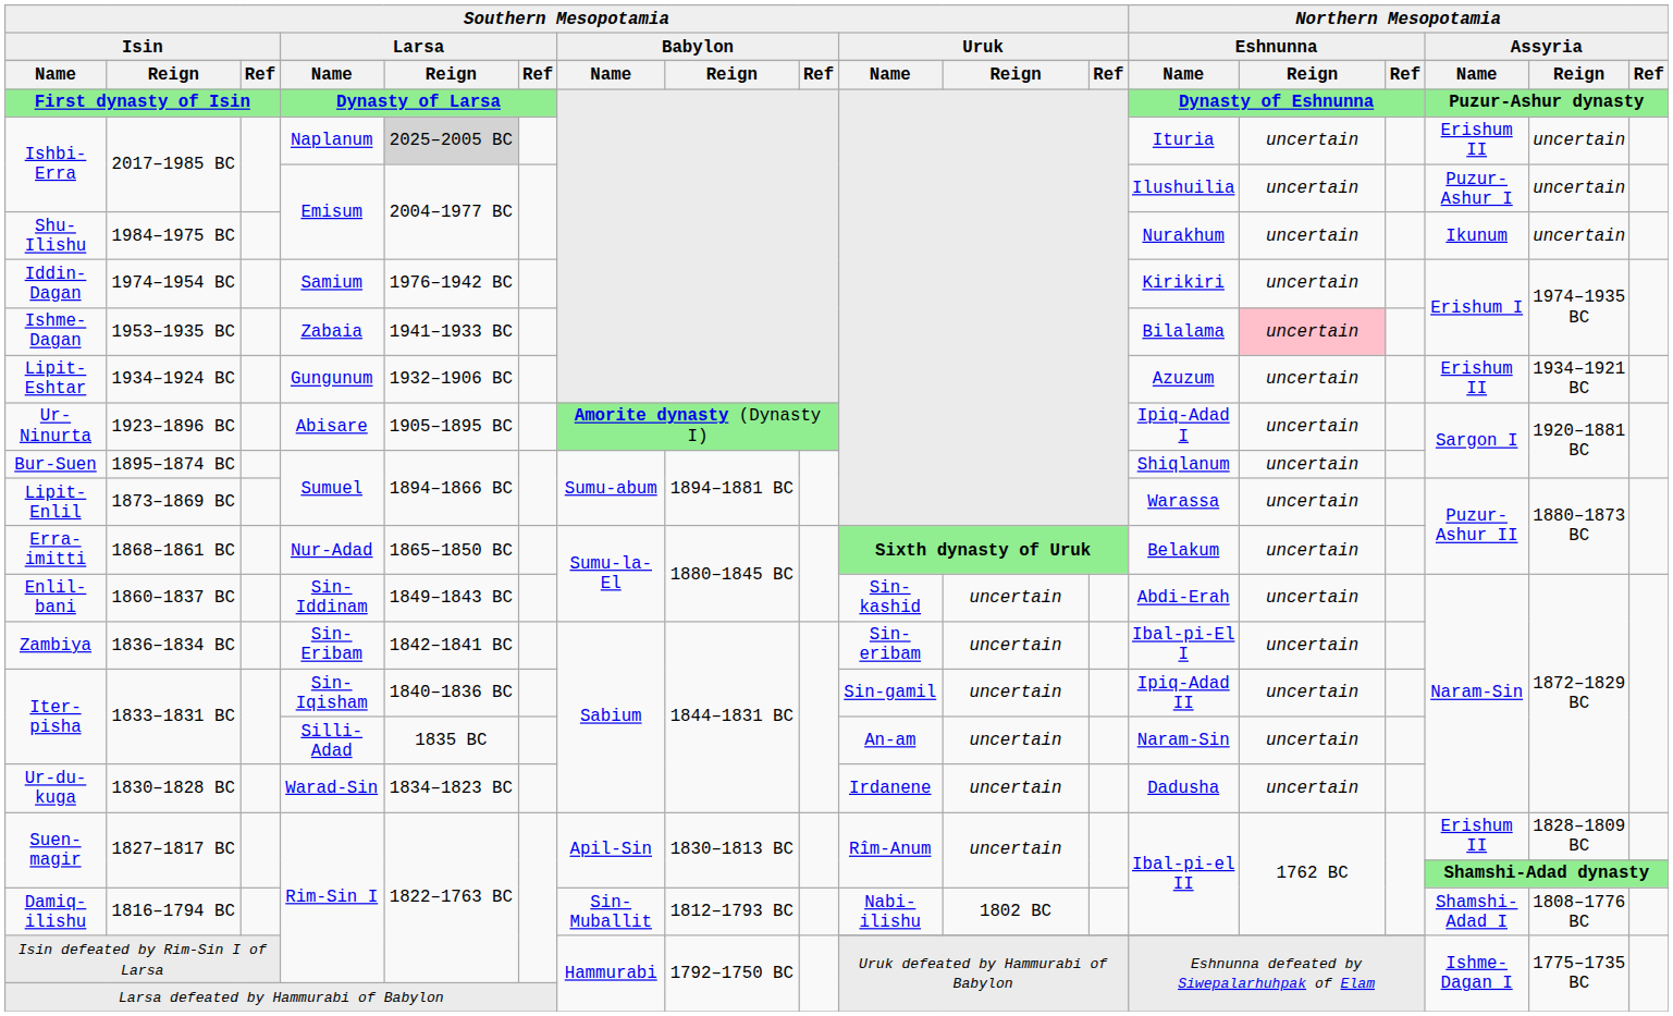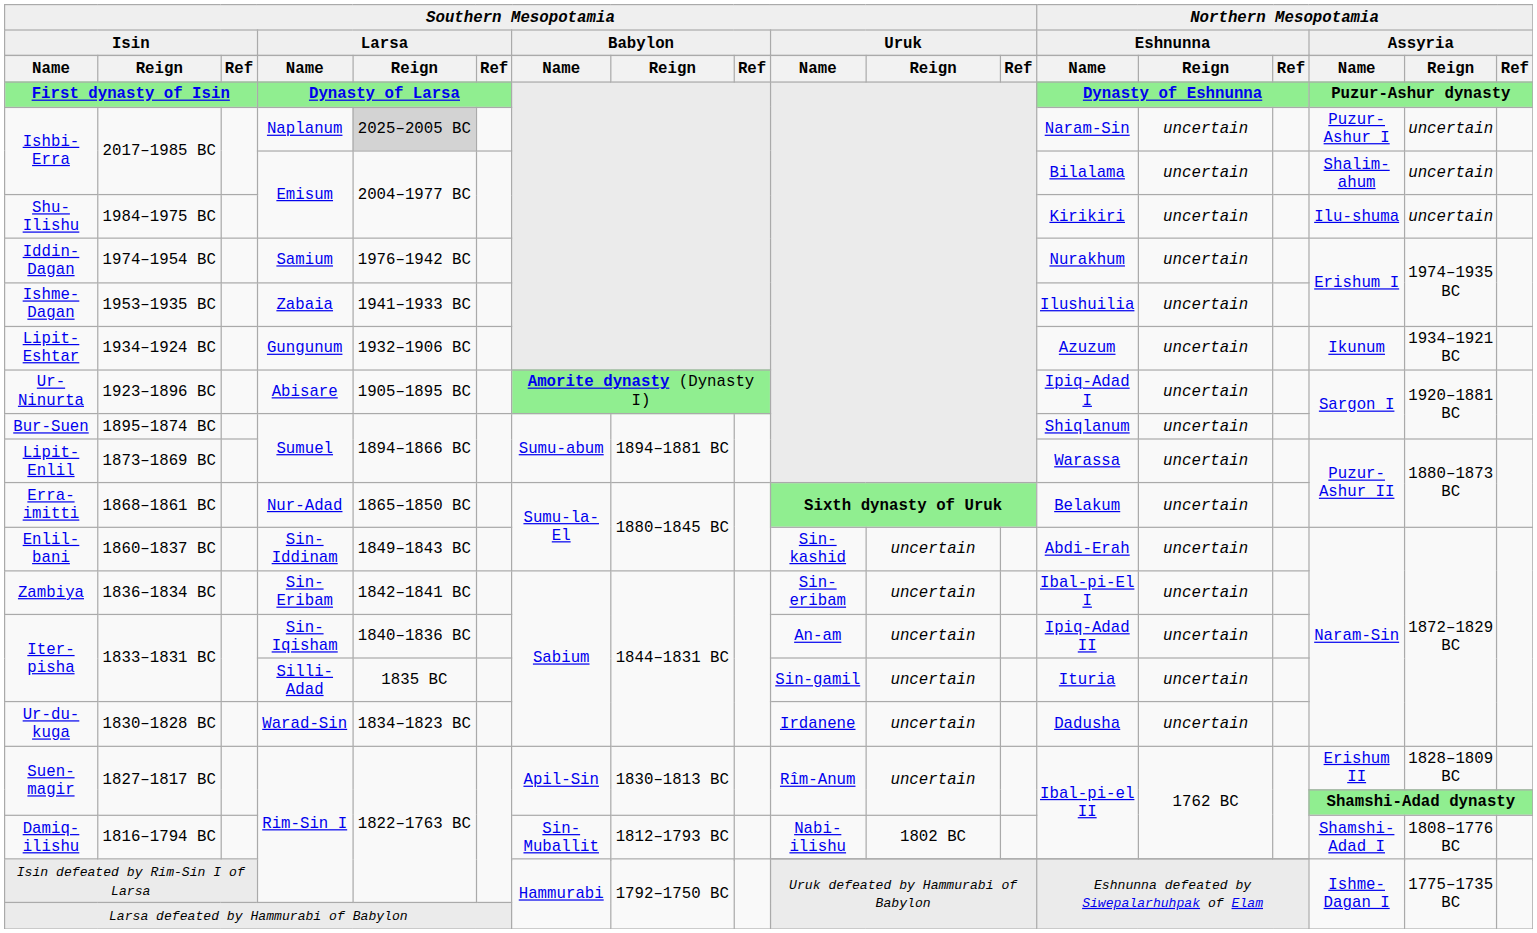 <table class="wikitable" border="1" style="width:100%; text-align:center;">
 <tr>
 <td colspan="12" align="center" style="background:#efefef;"><strong><em>Southern Mesopotamia</em></strong></td>
 <td colspan="6" align="center" style="background:#efefef;"><strong><em>Northern Mesopotamia</em></strong></td>
 </tr>
 <tr>
 <td colspan="3" align="center" style="background:#efefef;"><strong>Isin</strong></td>
 <td colspan="3" align="center" style="background:#efefef;"><strong>Larsa</strong></td>
 <td colspan="3" align="center" style="background:#efefef;"><strong>Babylon</strong></td>
 <td colspan="3" align="center" style="background:#efefef;"><strong>Uruk</strong></td>
 <td colspan="3" align="center" style="background:#efefef;"><strong>Eshnunna</strong></td>
 <td colspan="3" align="center" style="background:#efefef;"><strong>Assyria</strong></td>
 </tr>
 <tr>
 </tr>
 <tr>
 <th width="6.6%">Name</th>
 <th width="10%">Reign</th>
 <th width="1%">Ref</th>
 <th width="6.6%">Name</th>
 <th width="10%">Reign</th>
 <th width="1%">Ref</th>
 <th width="6.6%">Name</th>
 <th width="10%">Reign</th>
 <th width="1%">Ref</th>
 <th width="6.6%">Name</th>
 <th width="10%">Reign</th>
 <th width="1%">Ref</th>
 <th width="6.6%">Name</th>
 <th width="10%">Reign</th>
 <th width="1%">Ref</th>
 <th width="6.6%">Name</th>
 <th width="10%">Reign</th>
 <th width="1%">Ref</th>
 </tr>
 <tr>
 <td colspan="3" align="center" style="background-color:Lightgreen"><strong><a href='#'>First dynasty of Isin</a></strong></td>
 <td colspan="3" align="center" style="background-color:Lightgreen"><strong><a href='#'>Dynasty of Larsa</a></strong></td>
 <td rowspan="7" colspan="3" align="center" style="background:#EBEBEB;"></td>
 <td rowspan="10" colspan="3" align="center" style="background:#EBEBEB;"></td>
 <td colspan="3" align="center" style="background-color:Lightgreen"><strong><a href='#'>Dynasty of Eshnunna</a></strong></td>
 <td colspan="3" align="center" style="background-color:Lightgreen"><strong>Puzur-Ashur dynasty</strong></td>
 </tr>
 <tr>
 <td rowspan="2"><a href='#'>Ishbi-Erra</a></td>
 <td rowspan="2"> 2017–1985 BC</td>
 <td rowspan="2"></td>
 <td><a href='#'>Naplanum</a></td>
 <td style="background: lightgrey;"> 2025–2005 BC</td>
 <td></td>
-<td><a href='#'>Ituria</a></td>
+<td><a href='#'>Naram-Sin</a></td>
 <td><em>uncertain</em></td>
 <td></td>
-<td><a href='#'>Erishum II</a></td>
+<td><a href='#'>Puzur-Ashur I</a></td>
 <td><em>uncertain</em></td>
 <td></td>
 </tr>
 <tr>
 <td rowspan="2"><a href='#'>Emisum</a></td>
 <td rowspan="2"> 2004–1977 BC</td>
 <td rowspan="2"></td>
-<td><a href='#'>Ilushuilia</a></td>
+<td><a href='#'>Bilalama</a></td>
 <td><em>uncertain</em></td>
 <td></td>
-<td><a href='#'>Puzur-Ashur I</a></td>
+<td><a href='#'>Shalim-ahum</a></td>
 <td><em>uncertain</em></td>
 <td></td>
 </tr>
 <tr>
 <td><a href='#'>Shu-Ilishu</a></td>
 <td> 1984–1975 BC</td>
 <td></td>
-<td><a href='#'>Nurakhum</a></td>
+<td><a href='#'>Kirikiri</a></td>
 <td><em>uncertain</em></td>
 <td></td>
-<td><a href='#'>Ikunum</a></td>
+<td><a href='#'>Ilu-shuma</a></td>
 <td><em>uncertain</em></td>
 <td></td>
 </tr>
 <tr>
 <td><a href='#'>Iddin-Dagan</a></td>
 <td> 1974–1954 BC</td>
 <td></td>
 <td><a href='#'>Samium</a></td>
 <td> 1976–1942 BC</td>
 <td></td>
-<td><a href='#'>Kirikiri</a></td>
+<td><a href='#'>Nurakhum</a></td>
 <td><em>uncertain</em></td>
 <td></td>
 <td rowspan="2"><a href='#'>Erishum I</a></td>
 <td rowspan="2"> 1974–1935 BC</td>
 <td rowspan="2"></td>
 </tr>
 <tr>
 <td><a href='#'>Ishme-Dagan</a></td>
 <td> 1953–1935 BC</td>
 <td></td>
 <td><a href='#'>Zabaia</a></td>
 <td> 1941–1933 BC</td>
 <td></td>
-<td><a href='#'>Bilalama</a></td>
-<td style="background: pink;"><em>uncertain</em></td>
+<td><a href='#'>Ilushuilia</a></td>
+<td><em>uncertain</em></td>
 <td></td>
 </tr>
 <tr>
 <td><a href='#'>Lipit-Eshtar</a></td>
 <td> 1934–1924 BC</td>
 <td></td>
 <td><a href='#'>Gungunum</a></td>
 <td> 1932–1906 BC</td>
 <td></td>
 <td><a href='#'>Azuzum</a></td>
 <td><em>uncertain</em></td>
 <td></td>
-<td><a href='#'>Erishum II</a></td>
+<td><a href='#'>Ikunum</a></td>
 <td> 1934–1921 BC</td>
 <td></td>
 </tr>
 <tr>
 <td><a href='#'>Ur-Ninurta</a></td>
 <td> 1923–1896 BC</td>
 <td></td>
 <td><a href='#'>Abisare</a></td>
 <td> 1905–1895 BC</td>
 <td></td>
 <td align="center" style="background-color:Lightgreen" colspan="3"><strong><a href='#'>Amorite dynasty</a></strong> (Dynasty I)</td>
 <td><a href='#'>Ipiq-Adad I</a></td>
 <td><em>uncertain</em></td>
 <td></td>
 <td rowspan="2"><a href='#'>Sargon I</a></td>
 <td rowspan="2"> 1920–1881 BC</td>
 <td rowspan="2"></td>
 </tr>
 <tr>
 <td><a href='#'>Bur-Suen</a></td>
 <td> 1895–1874 BC</td>
 <td></td>
 <td rowspan="2"><a href='#'>Sumuel</a></td>
 <td rowspan="2"> 1894–1866 BC</td>
 <td rowspan="2"></td>
 <td rowspan="2"><a href='#'>Sumu-abum</a></td>
 <td rowspan="2"> 1894–1881 BC</td>
 <td rowspan="2"></td>
 <td><a href='#'>Shiqlanum</a></td>
 <td><em>uncertain</em></td>
 <td></td>
 </tr>
 <tr>
 <td><a href='#'>Lipit-Enlil</a></td>
 <td> 1873–1869 BC</td>
 <td></td>
 <td><a href='#'>Warassa</a></td>
 <td><em>uncertain</em></td>
 <td></td>
 <td rowspan="2"><a href='#'>Puzur-Ashur II</a></td>
 <td rowspan="2"> 1880–1873 BC</td>
 <td rowspan="2"></td>
 </tr>
 <tr>
 <td><a href='#'>Erra-imitti</a></td>
 <td> 1868–1861 BC</td>
 <td></td>
 <td><a href='#'>Nur-Adad</a></td>
 <td> 1865–1850 BC</td>
 <td></td>
 <td rowspan="2"><a href='#'>Sumu-la-El</a></td>
 <td rowspan="2"> 1880–1845 BC</td>
 <td rowspan="2"></td>
 <td align="center" style="background-color:Lightgreen" colspan="3"><strong>Sixth dynasty of Uruk</strong></td>
 <td><a href='#'>Belakum</a></td>
 <td><em>uncertain</em></td>
 <td></td>
 </tr>
 <tr>
 <td><a href='#'>Enlil-bani</a></td>
 <td> 1860–1837 BC</td>
 <td></td>
 <td><a href='#'>Sin-Iddinam</a></td>
 <td> 1849–1843 BC</td>
 <td></td>
 <td><a href='#'>Sin-kashid</a></td>
 <td><em>uncertain</em></td>
 <td></td>
 <td><a href='#'>Abdi-Erah</a></td>
 <td><em>uncertain</em></td>
 <td></td>
 <td rowspan="5"><a href='#'>Naram-Sin</a></td>
 <td rowspan="5"> 1872–1829 BC</td>
 <td rowspan="5"></td>
 </tr>
 <tr>
 <td><a href='#'>Zambiya</a></td>
 <td> 1836–1834 BC</td>
 <td></td>
 <td><a href='#'>Sin-Eribam</a></td>
 <td> 1842–1841 BC</td>
 <td></td>
 <td rowspan="4"><a href='#'>Sabium</a></td>
 <td rowspan="4"> 1844–1831 BC</td>
 <td rowspan="4"></td>
 <td><a href='#'>Sin-eribam</a></td>
 <td><em>uncertain</em></td>
 <td></td>
 <td><a href='#'>Ibal-pi-El I</a></td>
 <td><em>uncertain</em></td>
 <td></td>
 </tr>
 <tr>
 <td rowspan="2"><a href='#'>Iter-pisha</a></td>
 <td rowspan="2"> 1833–1831 BC</td>
 <td rowspan="2"></td>
 <td><a href='#'>Sin-Iqisham</a></td>
 <td> 1840–1836 BC</td>
 <td></td>
-<td><a href='#'>Sin-gamil</a></td>
+<td><a href='#'>An-am</a></td>
 <td><em>uncertain</em></td>
 <td></td>
 <td><a href='#'>Ipiq-Adad II</a></td>
 <td><em>uncertain</em></td>
 <td></td>
 </tr>
 <tr>
 <td><a href='#'>Silli-Adad</a></td>
 <td> 1835 BC</td>
 <td></td>
-<td><a href='#'>An-am</a></td>
+<td><a href='#'>Sin-gamil</a></td>
 <td><em>uncertain</em></td>
 <td></td>
-<td><a href='#'>Naram-Sin</a></td>
+<td><a href='#'>Ituria</a></td>
 <td><em>uncertain</em></td>
 <td></td>
 </tr>
 <tr>
 <td><a href='#'>Ur-du-kuga</a></td>
 <td> 1830–1828 BC</td>
 <td></td>
 <td><a href='#'>Warad-Sin</a></td>
 <td> 1834–1823 BC</td>
 <td></td>
 <td><a href='#'>Irdanene</a></td>
 <td><em>uncertain</em></td>
 <td></td>
 <td><a href='#'>Dadusha</a></td>
 <td><em>uncertain</em></td>
 <td></td>
 </tr>
 <tr>
 <td rowspan="2"><a href='#'>Suen-magir</a></td>
 <td rowspan="2"> 1827–1817 BC</td>
 <td rowspan="2"></td>
 <td rowspan="5"><a href='#'>Rim-Sin I</a></td>
 <td rowspan="5"> 1822–1763 BC</td>
 <td rowspan="5"></td>
 <td rowspan="2"><a href='#'>Apil-Sin</a></td>
 <td rowspan="2"> 1830–1813 BC</td>
 <td rowspan="2"></td>
 <td rowspan="2"><a href='#'>Rîm-Anum</a></td>
 <td rowspan="2"><em>uncertain</em></td>
 <td rowspan="2"></td>
 <td rowspan="3"><a href='#'>Ibal-pi-el II</a></td>
 <td rowspan="3"> 1762 BC</td>
 <td rowspan="3"></td>
 <td><a href='#'>Erishum II</a></td>
 <td> 1828–1809 BC</td>
 <td></td>
 </tr>
 <tr>
 <td align="center" style="background-color:Lightgreen" colspan="3"><strong>Shamshi-Adad dynasty</strong></td>
 </tr>
 <tr>
 <td><a href='#'>Damiq-ilishu</a></td>
 <td> 1816–1794 BC</td>
 <td></td>
 <td rowspan="2"><a href='#'>Sin-Muballit</a></td>
 <td rowspan="2"> 1812–1793 BC</td>
 <td rowspan="2"></td>
 <td><a href='#'>Nabi-ilishu</a></td>
 <td> 1802 BC</td>
 <td></td>
 <td rowspan="2"><a href='#'>Shamshi-Adad I</a></td>
 <td rowspan="2"> 1808–1776 BC</td>
 <td rowspan="2"></td>
 </tr>
 <tr>
 <td rowspan="2" colspan="3" align="center" style="background:#EBEBEB;"><small><em>Isin defeated by Rim-Sin I of Larsa</em></small></td>
 </tr>
 <tr>
 <td rowspan="3"><a href='#'>Hammurabi</a></td>
 <td rowspan="3"> 1792–1750 BC</td>
 <td rowspan="3"></td>
 <td rowspan="3" colspan="3" align="center" style="background:#EBEBEB;"><small><em>Uruk defeated by Hammurabi of Babylon</em></small></td>
 <td rowspan="3" colspan="3" align="center" style="background:#EBEBEB;"><small><em>Eshnunna defeated by <a href='#'>Siwepalarhuhpak</a> of <a href='#'>Elam</a></em></small></td>
 <td rowspan="3"><a href='#'>Ishme-Dagan I</a></td>
 <td rowspan="3"> 1775–1735 BC</td>
 <td rowspan="3"></td>
 </tr>
 <tr>
 <td rowspan="2" colspan="6" align="center" style="background:#EBEBEB;"><small><em>Larsa defeated by Hammurabi of Babylon</em></small></td>
 </tr>
 </table>
